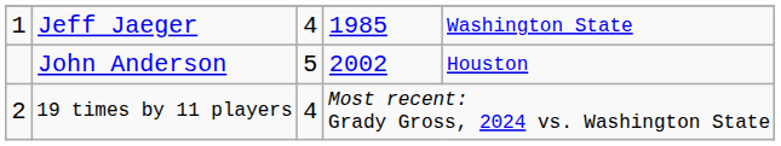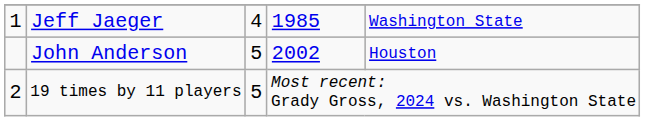 <table class="wikitable">
 <tr>
 </tr>
 <tr>
 <td>1</td>
 <td><a href='#'>Jeff Jaeger</a></td>
 <td>4</td>
 <td><a href='#'>1985</a></td>
 <td style="font-size:80%;"><a href='#'>Washington State</a></td>
 </tr>
 <tr>
 <td></td>
 <td><a href='#'>John Anderson</a></td>
 <td>5</td>
 <td><a href='#'>2002</a></td>
 <td style="font-size:80%;"><a href='#'>Houston</a></td>
 </tr>
 <tr>
 <td>2</td>
 <td style="font-size:80%;">19 times by 11 players</td>
-<td>4</td>
+<td>5</td>
 <td colspan=2 style="font-size:80%;"><em>Most recent:</em><br>Grady Gross, <a href='#'>2024</a> vs. Washington State<br></td>
 </tr>
 </table>
